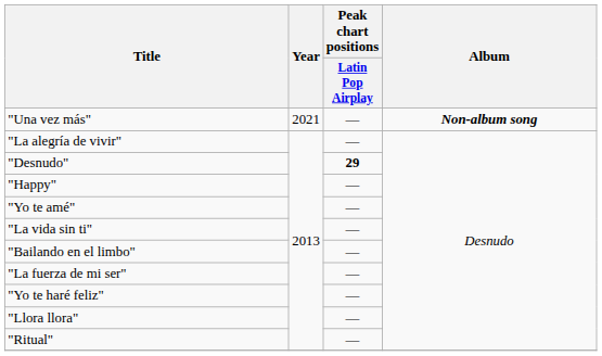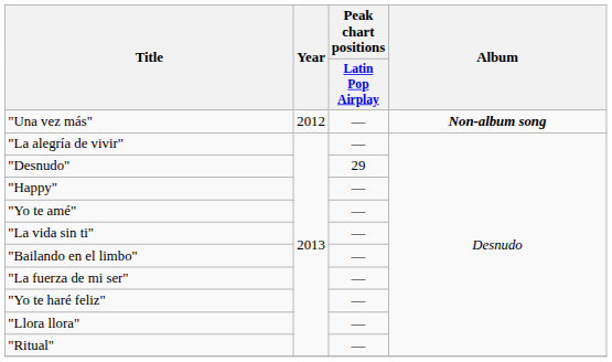 <table class="wikitable" style="text-align:center; border:1">
 <tr>
 <th scope="col" rowspan="2" style="width:20em;">Title</th>
 <th scope="col" rowspan="2" style="width:2em;">Year</th>
 <th scope="col" colspan="1">Peak chart positions</th>
 <th scope="col" rowspan="2" style="width:15em;">Album</th>
 </tr>
 <tr>
 <th scope="col" style="width:3em;font-size:90%;"><a href='#'>Latin Pop Airplay</a></th>
 </tr>
 <tr>
 <td align="left">"Una vez más"</td>
-<td rowspan="1">2021</td>
+<td rowspan="1">2012</td>
 <td align="center">—</td>
 <td rowspan="1"><strong><em>Non-album song</em></strong></td>
 </tr>
 <tr>
 <td align="left">"La alegría de vivir"</td>
 <td rowspan="10">2013</td>
 <td align="center">—</td>
 <td rowspan="10"><em>Desnudo</em></td>
 </tr>
 <tr>
 <td align="left">"Desnudo"</td>
-<td align="center"><strong>29</strong></td>
+<td align="center">29</td>
 </tr>
 <tr>
 <td align="left">"Happy"</td>
 <td align="center">—</td>
 </tr>
 <tr>
 <td align="left">"Yo te amé"</td>
 <td align="center">—</td>
 </tr>
 <tr>
 <td align="left">"La vida sin ti"</td>
 <td align="center">—</td>
 </tr>
 <tr>
 <td align="left">"Bailando en el limbo"</td>
 <td align="center">—</td>
 </tr>
 <tr>
 <td align="left">"La fuerza de mi ser"</td>
 <td align="center">—</td>
 </tr>
 <tr>
 <td align="left">"Yo te haré feliz"</td>
 <td align="center">—</td>
 </tr>
 <tr>
 <td align="left">"Llora llora"</td>
 <td align="center">—</td>
 </tr>
 <tr>
 <td align="left">"Ritual"</td>
 <td align="center">—</td>
 </tr>
 <tr>
 </tr>
 </table>
